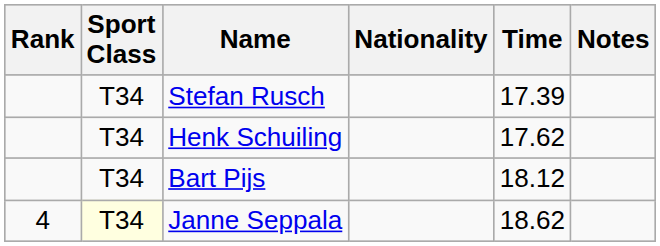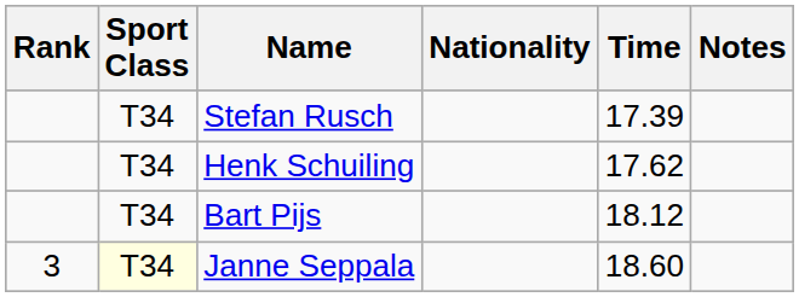 <table class="wikitable sortable" style="text-align:center">
 <tr>
 <th>Rank</th>
 <th>Sport<br>Class</th>
 <th>Name</th>
 <th>Nationality</th>
 <th>Time</th>
 <th>Notes</th>
 </tr>
 <tr>
 <td></td>
 <td>T34</td>
 <td align=left><a href='#'>Stefan Rusch</a></td>
 <td align=left></td>
 <td>17.39</td>
 <td></td>
 </tr>
 <tr>
 <td></td>
 <td>T34</td>
 <td align=left><a href='#'>Henk Schuiling</a></td>
 <td align=left></td>
 <td>17.62</td>
 <td></td>
 </tr>
 <tr>
 <td></td>
 <td>T34</td>
 <td align=left><a href='#'>Bart Pijs</a></td>
 <td align=left></td>
 <td>18.12</td>
 <td></td>
 </tr>
 <tr>
-<td>4</td>
+<td>3</td>
 <td style="background: lightyellow;">T34</td>
 <td align=left><a href='#'>Janne Seppala</a></td>
 <td align=left></td>
-<td>18.62</td>
+<td>18.60</td>
 <td></td>
 </tr>
 </table>
